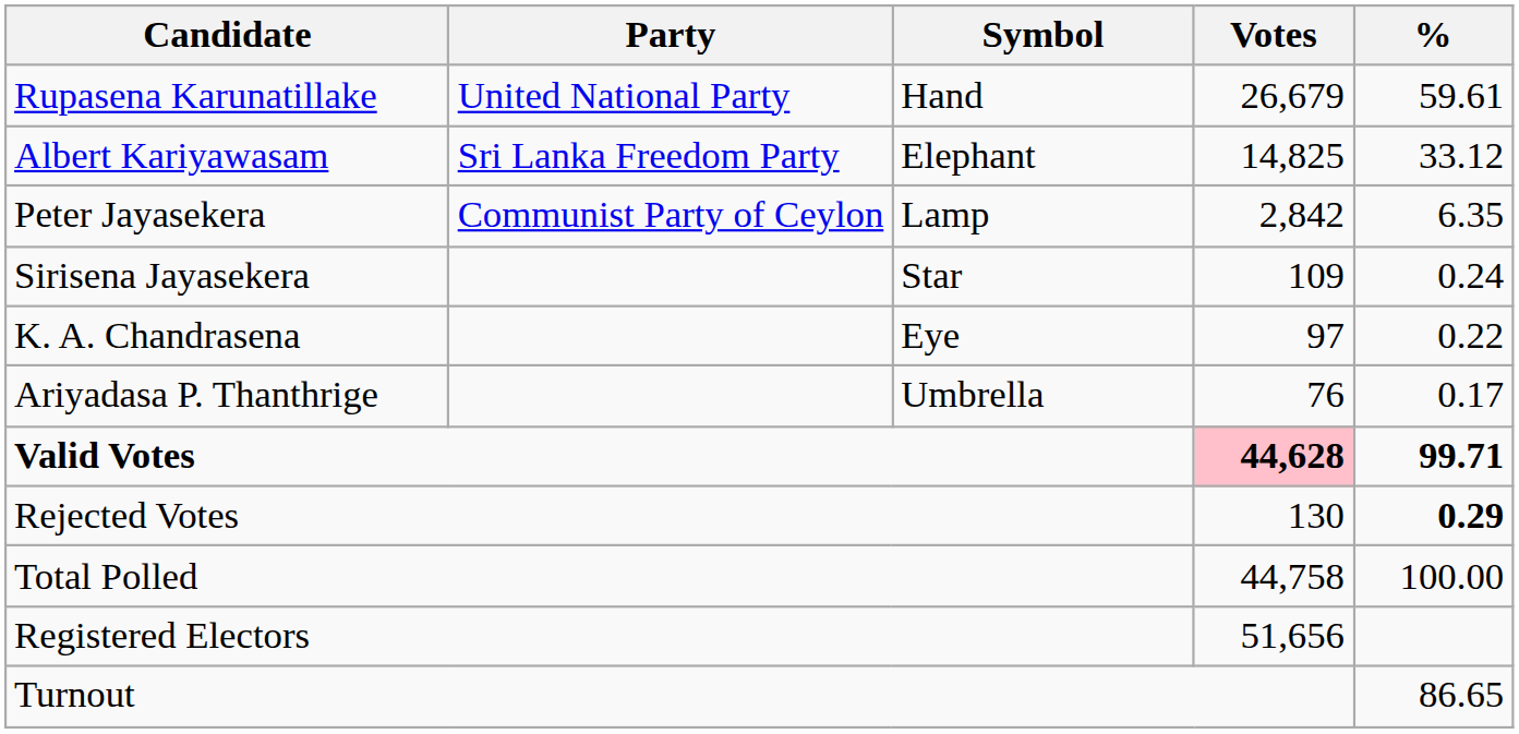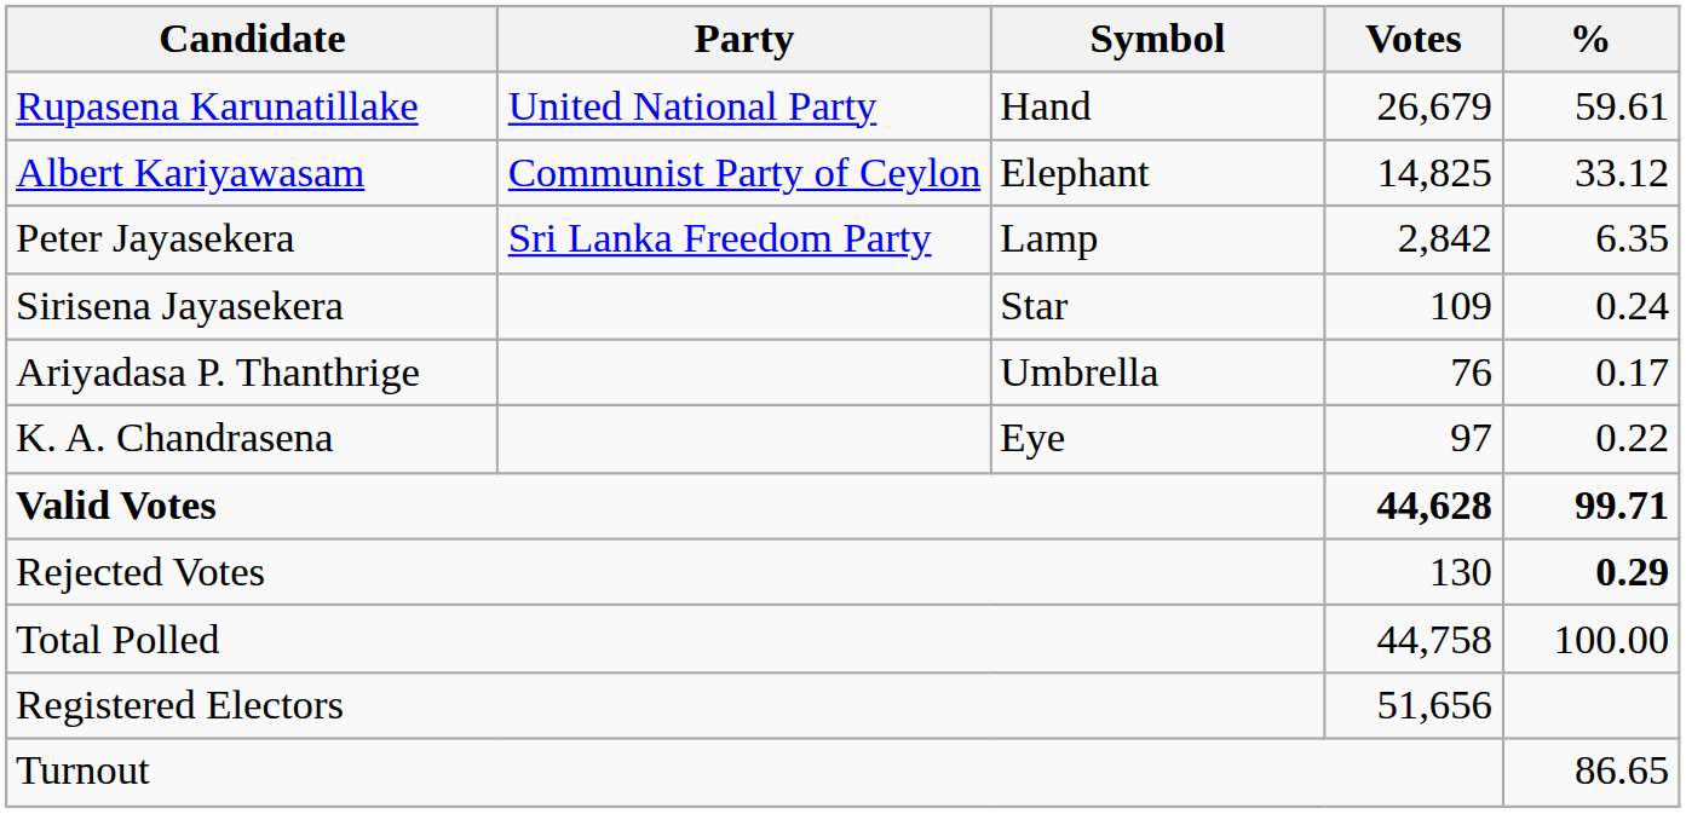 <table class="wikitable" border="1" style="text-align:right;">
 <tr>
 <th align=left width="180">Candidate</th>
 <th align=left width="180">Party</th>
 <th align=left width="120">Symbol</th>
 <th align=left width="60">Votes</th>
 <th align=left width="60">%</th>
 </tr>
 <tr>
 <td align=left><a href='#'>Rupasena Karunatillake</a></td>
 <td align=left><a href='#'>United National Party</a></td>
 <td align=left>Hand</td>
 <td>26,679</td>
 <td>59.61</td>
 </tr>
 <tr>
 <td align=left><a href='#'>Albert Kariyawasam</a></td>
-<td align=left><a href='#'>Sri Lanka Freedom Party</a></td>
+<td align=left><a href='#'>Communist Party of Ceylon</a></td>
 <td align=left>Elephant</td>
 <td>14,825</td>
 <td>33.12</td>
 </tr>
 <tr>
 <td align=left>Peter Jayasekera</td>
-<td align=left><a href='#'>Communist Party of Ceylon</a></td>
+<td align=left><a href='#'>Sri Lanka Freedom Party</a></td>
 <td align=left>Lamp</td>
 <td>2,842</td>
 <td>6.35</td>
 </tr>
 <tr>
 <td align=left>Sirisena Jayasekera</td>
 <td align=left></td>
 <td align=left>Star</td>
 <td>109</td>
 <td>0.24</td>
 </tr>
 <tr>
+<td align=left>Ariyadasa P. Thanthrige</td>
+<td align=left></td>
+<td align=left>Umbrella</td>
+<td>76</td>
+<td>0.17</td>
+</tr>
+<tr>
 <td align=left>K. A. Chandrasena</td>
 <td align=left></td>
 <td align=left>Eye</td>
 <td>97</td>
 <td>0.22</td>
 </tr>
 <tr>
-<td align=left>Ariyadasa P. Thanthrige</td>
-<td align=left></td>
-<td align=left>Umbrella</td>
-<td>76</td>
-<td>0.17</td>
-</tr>
-<tr>
 <td align=left colspan=3><strong>Valid Votes</strong></td>
-<td style="background: pink;"><strong>44,628</strong></td>
+<td><strong>44,628</strong></td>
 <td><strong>99.71</strong></td>
 </tr>
 <tr>
 <td align=left colspan=3>Rejected Votes</td>
 <td>130</td>
 <td><strong>0.29</strong></td>
 </tr>
 <tr>
 <td align=left colspan=3>Total Polled</td>
 <td>44,758</td>
 <td>100.00</td>
 </tr>
 <tr>
 <td align=left colspan=3>Registered Electors</td>
 <td>51,656</td>
 <td></td>
 </tr>
 <tr>
 <td align=left colspan=4>Turnout</td>
 <td>86.65</td>
 </tr>
 </table>
